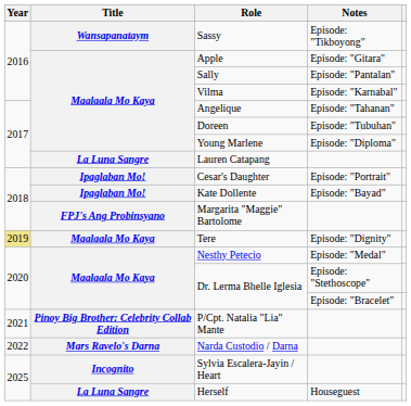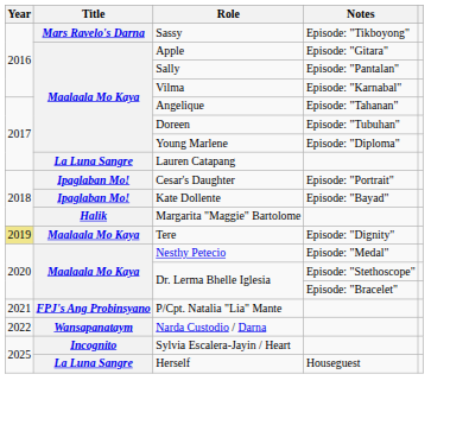 <table class="wikitable sortable plainrowheaders">
 <tr style="background:#ccc; text-align:center;">
 <th scope="col">Year</th>
 <th scope="col">Title</th>
 <th scope="col">Role</th>
 <th scope="col" class="unsortable">Notes</th>
 <th scope="col" class="unsortable"></th>
 </tr>
 <tr>
 <td rowspan="4">2016</td>
-<th scope="rowgroup"><em><a href='#'>Wansapanataym</a></em></th>
+<th scope="rowgroup"><em><a href='#'>Mars Ravelo's Darna</a></em></th>
 <td>Sassy</td>
 <td>Episode: "Tikboyong"</td>
 <td></td>
 </tr>
 <tr>
 <th scope="rowgroup" rowspan="6"><em><a href='#'>Maalaala Mo Kaya</a></em></th>
 <td>Apple</td>
 <td>Episode: "Gitara"</td>
 <td></td>
 </tr>
 <tr>
 <td>Sally</td>
 <td>Episode: "Pantalan"</td>
 <td></td>
 </tr>
 <tr>
 <td>Vilma</td>
 <td>Episode: "Karnabal"</td>
 <td></td>
 </tr>
 <tr>
 <td rowspan="4">2017</td>
 <td>Angelique</td>
 <td>Episode: "Tahanan"</td>
 <td></td>
 </tr>
 <tr>
 <td>Doreen</td>
 <td>Episode: "Tubuhan"</td>
 <td></td>
 </tr>
 <tr>
 <td>Young Marlene</td>
 <td>Episode: "Diploma"</td>
 <td></td>
 </tr>
 <tr>
 <th scope="rowgroup"><em><a href='#'>La Luna Sangre</a></em></th>
 <td>Lauren Catapang</td>
 <td></td>
 <td></td>
 </tr>
 <tr>
 <td rowspan="3">2018</td>
 <th scope="rowgroup"><em><a href='#'>Ipaglaban Mo!</a></em></th>
 <td>Cesar's Daughter</td>
 <td>Episode: "Portrait"</td>
 <td></td>
 </tr>
 <tr>
 <th scope="rowgroup"><em><a href='#'>Ipaglaban Mo!</a></em></th>
 <td>Kate Dollente</td>
 <td>Episode: "Bayad"</td>
 <td></td>
 </tr>
 <tr>
-<th scope="rowgroup"><em><a href='#'>FPJ's Ang Probinsyano</a></em></th>
+<th scope="rowgroup"><em><a href='#'>Halik</a></em></th>
 <td>Margarita "Maggie" Bartolome</td>
 <td></td>
 <td></td>
 </tr>
 <tr>
 <td style="background: khaki;">2019</td>
 <th scope="rowgroup"><em><a href='#'>Maalaala Mo Kaya</a></em></th>
 <td>Tere</td>
 <td>Episode: "Dignity"</td>
 <td></td>
 </tr>
 <tr>
 <td rowspan="3">2020</td>
 <th scope="rowgroup" rowspan="3"><em><a href='#'>Maalaala Mo Kaya</a></em></th>
 <td><a href='#'>Nesthy Petecio</a></td>
 <td>Episode: "Medal"</td>
 <td></td>
 </tr>
 <tr>
 <td rowspan="2">Dr. Lerma Bhelle Iglesia</td>
 <td>Episode: "Stethoscope"</td>
 <td></td>
 </tr>
 <tr>
 <td>Episode: "Bracelet"</td>
 <td></td>
 </tr>
 <tr>
 <td>2021</td>
-<th scope="rowgroup"><em><a href='#'>Pinoy Big Brother: Celebrity Collab Edition</a></em></th>
+<th scope="rowgroup"><em><a href='#'>FPJ's Ang Probinsyano</a></em></th>
 <td>P/Cpt. Natalia "Lia" Mante</td>
 <td></td>
 <td></td>
 </tr>
 <tr>
 <td>2022</td>
-<th scope="rowgroup"><em><a href='#'>Mars Ravelo's Darna</a></em></th>
+<th scope="rowgroup"><em><a href='#'>Wansapanataym</a></em></th>
 <td><a href='#'>Narda Custodio</a> / <a href='#'>Darna</a></td>
 <td></td>
 <td></td>
 </tr>
 <tr>
 <td rowspan="2">2025</td>
 <th scope="rowgroup"><em><a href='#'>Incognito</a></em></th>
 <td>Sylvia Escalera-Jayin / Heart</td>
 <td></td>
 <td></td>
 </tr>
 <tr>
 <th scope="rowgroup"><em><a href='#'>La Luna Sangre</a></em></th>
 <td>Herself</td>
 <td>Houseguest</td>
 <td></td>
 </tr>
 </table>
